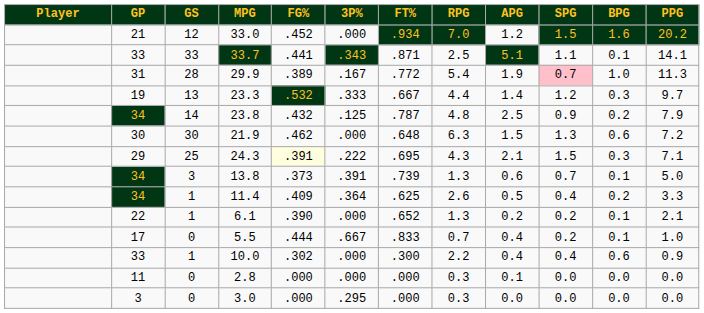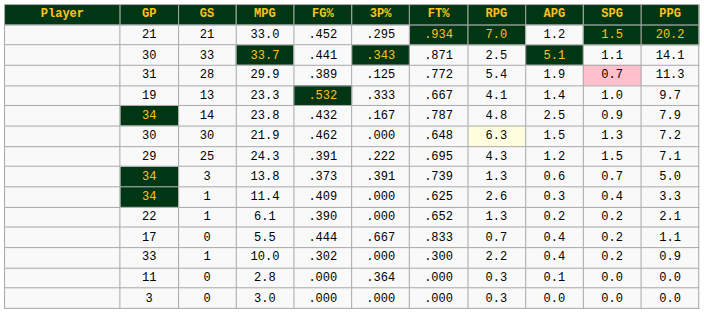 <table class="wikitable sortable" style="font-size:90%; text-align:center;">
 <tr>
 <th style="background:#003614;color:#FFC11F" width="10%">Player</th>
 <th style="background:#003614;color:#FFC11F" width="5%">GP</th>
 <th style="background:#003614;color:#FFC11F" width="5%">GS</th>
 <th style="background:#003614;color:#FFC11F" width="5%">MPG</th>
 <th style="background:#003614;color:#FFC11F" width="5%">FG%</th>
 <th style="background:#003614;color:#FFC11F" width="5%">3P%</th>
 <th style="background:#003614;color:#FFC11F" width="5%">FT%</th>
 <th style="background:#003614;color:#FFC11F" width="5%">RPG</th>
 <th style="background:#003614;color:#FFC11F" width="5%">APG</th>
 <th style="background:#003614;color:#FFC11F" width="5%">SPG</th>
-<th style="background:#003614;color:#FFC11F" width="5%">BPG</th>
 <th style="background:#003614;color:#FFC11F" width="5%">PPG</th>
 </tr>
 <tr>
 <td></td>
 <td>21</td>
-<td>12</td>
+<td>21</td>
 <td>33.0</td>
 <td>.452</td>
-<td>.000</td>
+<td>.295</td>
 <td style="background:#003614;color:#FFC11F">.934</td>
 <td style="background:#003614;color:#FFC11F">7.0</td>
 <td>1.2</td>
 <td style="background:#003614;color:#FFC11F">1.5</td>
-<td style="background:#003614;color:#FFC11F">1.6</td>
 <td style="background:#003614;color:#FFC11F">20.2</td>
 </tr>
 <tr>
 <td></td>
-<td>33</td>
+<td>30</td>
 <td>33</td>
 <td style="background:#003614;color:#FFC11F">33.7</td>
 <td>.441</td>
 <td style="background:#003614;color:#FFC11F">.343</td>
 <td>.871</td>
 <td>2.5</td>
 <td style="background:#003614;color:#FFC11F">5.1</td>
 <td>1.1</td>
-<td>0.1</td>
 <td>14.1</td>
 </tr>
 <tr>
 <td></td>
 <td>31</td>
 <td>28</td>
 <td>29.9</td>
 <td>.389</td>
-<td>.167</td>
+<td>.125</td>
 <td>.772</td>
 <td>5.4</td>
 <td>1.9</td>
 <td style="background: pink;">0.7</td>
-<td>1.0</td>
 <td>11.3</td>
 </tr>
 <tr>
 <td></td>
 <td>19</td>
 <td>13</td>
 <td>23.3</td>
 <td style="background:#003614;color:#FFC11F">.532</td>
 <td>.333</td>
 <td>.667</td>
-<td>4.4</td>
+<td>4.1</td>
 <td>1.4</td>
-<td>1.2</td>
-<td>0.3</td>
+<td>1.0</td>
 <td>9.7</td>
 </tr>
 <tr>
 <td></td>
 <td style="background:#003614;color:#FFC11F">34</td>
 <td>14</td>
 <td>23.8</td>
 <td>.432</td>
-<td>.125</td>
+<td>.167</td>
 <td>.787</td>
 <td>4.8</td>
 <td>2.5</td>
 <td>0.9</td>
-<td>0.2</td>
 <td>7.9</td>
 </tr>
 <tr>
 <td></td>
 <td>30</td>
 <td>30</td>
 <td>21.9</td>
 <td>.462</td>
 <td>.000</td>
 <td>.648</td>
-<td>6.3</td>
+<td style="background: lightyellow;">6.3</td>
 <td>1.5</td>
 <td>1.3</td>
-<td>0.6</td>
 <td>7.2</td>
 </tr>
 <tr>
 <td></td>
 <td>29</td>
 <td>25</td>
 <td>24.3</td>
-<td style="background: lightyellow;">.391</td>
+<td>.391</td>
 <td>.222</td>
 <td>.695</td>
 <td>4.3</td>
-<td>2.1</td>
+<td>1.2</td>
 <td>1.5</td>
-<td>0.3</td>
 <td>7.1</td>
 </tr>
 <tr>
 <td></td>
 <td style="background:#003614;color:#FFC11F">34</td>
 <td>3</td>
 <td>13.8</td>
 <td>.373</td>
 <td>.391</td>
 <td>.739</td>
 <td>1.3</td>
 <td>0.6</td>
 <td>0.7</td>
-<td>0.1</td>
 <td>5.0</td>
 </tr>
 <tr>
 <td></td>
 <td style="background:#003614;color:#FFC11F">34</td>
 <td>1</td>
 <td>11.4</td>
 <td>.409</td>
-<td>.364</td>
+<td>.000</td>
 <td>.625</td>
 <td>2.6</td>
-<td>0.5</td>
+<td>0.3</td>
 <td>0.4</td>
-<td>0.2</td>
 <td>3.3</td>
 </tr>
 <tr>
 <td></td>
 <td>22</td>
 <td>1</td>
 <td>6.1</td>
 <td>.390</td>
 <td>.000</td>
 <td>.652</td>
 <td>1.3</td>
 <td>0.2</td>
 <td>0.2</td>
-<td>0.1</td>
 <td>2.1</td>
 </tr>
 <tr>
 <td></td>
 <td>17</td>
 <td>0</td>
 <td>5.5</td>
 <td>.444</td>
 <td>.667</td>
 <td>.833</td>
 <td>0.7</td>
 <td>0.4</td>
 <td>0.2</td>
-<td>0.1</td>
-<td>1.0</td>
+<td>1.1</td>
 </tr>
 <tr>
 <td></td>
 <td>33</td>
 <td>1</td>
 <td>10.0</td>
 <td>.302</td>
 <td>.000</td>
 <td>.300</td>
 <td>2.2</td>
 <td>0.4</td>
-<td>0.4</td>
-<td>0.6</td>
+<td>0.2</td>
 <td>0.9</td>
 </tr>
 <tr>
 <td></td>
 <td>11</td>
 <td>0</td>
 <td>2.8</td>
 <td>.000</td>
-<td>.000</td>
+<td>.364</td>
 <td>.000</td>
 <td>0.3</td>
 <td>0.1</td>
-<td>0.0</td>
 <td>0.0</td>
 <td>0.0</td>
 </tr>
 <tr>
 <td></td>
 <td>3</td>
 <td>0</td>
 <td>3.0</td>
 <td>.000</td>
-<td>.295</td>
+<td>.000</td>
 <td>.000</td>
 <td>0.3</td>
 <td>0.0</td>
 <td>0.0</td>
 <td>0.0</td>
-<td>0.0</td>
 </tr>
 </table>
